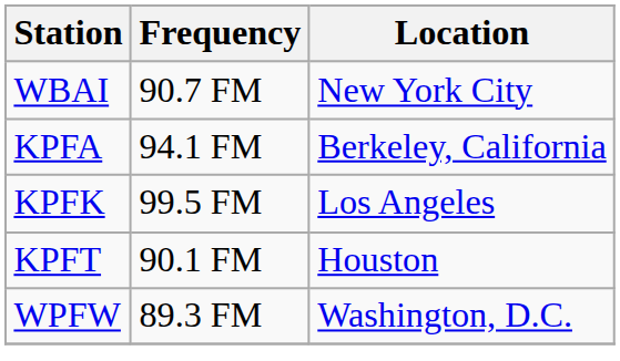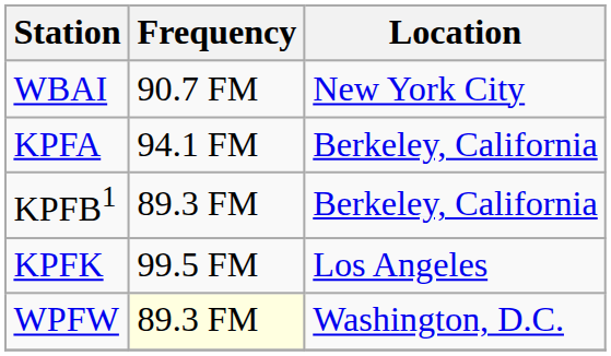 <table class="wikitable">
 <tr bgcolor=#EEEEEE>
 <th>Station</th>
 <th>Frequency</th>
 <th>Location</th>
 </tr>
 <tr>
 <td><a href='#'>WBAI</a></td>
 <td>90.7 FM</td>
 <td><a href='#'>New York City</a></td>
 </tr>
 <tr>
 <td><a href='#'>KPFA</a></td>
 <td>94.1 FM</td>
 <td><a href='#'>Berkeley, California</a></td>
 </tr>
 <tr>
+<td>KPFB<sup>1</sup></td>
+<td>89.3 FM</td>
+<td><a href='#'>Berkeley, California</a></td>
+</tr>
+<tr>
 <td><a href='#'>KPFK</a></td>
 <td>99.5 FM</td>
 <td><a href='#'>Los Angeles</a></td>
 </tr>
 <tr>
-<td><a href='#'>KPFT</a></td>
-<td>90.1 FM</td>
-<td><a href='#'>Houston</a></td>
-</tr>
-<tr>
 <td><a href='#'>WPFW</a></td>
-<td>89.3 FM</td>
+<td style="background: lightyellow;">89.3 FM</td>
 <td><a href='#'>Washington, D.C.</a></td>
 </tr>
 <tr>
 </tr>
 </table>
